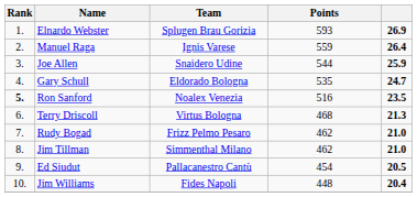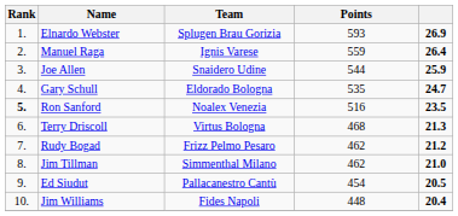 <table class="wikitable" style="text-align: center;">
 <tr>
 <th>Rank</th>
 <th width=180>Name</th>
 <th width=180>Team</th>
 <th width=180>Points</th>
 <th width=40></th>
 </tr>
 <tr>
 <td>1.</td>
 <td align="left"> <a href='#'>Elnardo Webster</a></td>
 <td><a href='#'>Splugen Brau Gorizia</a></td>
 <td>593</td>
 <td><strong>26.9</strong></td>
 </tr>
 <tr>
 <td>2.</td>
 <td align="left"> <a href='#'>Manuel Raga</a></td>
 <td><a href='#'>Ignis Varese</a></td>
 <td>559</td>
 <td><strong>26.4</strong></td>
 </tr>
 <tr>
 <td>3.</td>
 <td align="left"> <a href='#'>Joe Allen</a></td>
 <td><a href='#'>Snaidero Udine</a></td>
 <td>544</td>
 <td><strong>25.9</strong></td>
 </tr>
 <tr>
 <td>4.</td>
 <td align="left"> <a href='#'>Gary Schull</a></td>
 <td><a href='#'>Eldorado Bologna</a></td>
 <td>535</td>
 <td><strong>24.7</strong></td>
 </tr>
 <tr>
 <td><strong>5.</strong></td>
 <td align="left"> <a href='#'>Ron Sanford</a></td>
 <td><a href='#'>Noalex Venezia</a></td>
 <td>516</td>
 <td><strong>23.5</strong></td>
 </tr>
 <tr>
 <td>6.</td>
 <td align="left"> <a href='#'>Terry Driscoll</a></td>
 <td><a href='#'>Virtus Bologna</a></td>
 <td>468</td>
 <td><strong>21.3</strong></td>
 </tr>
 <tr>
 <td>7.</td>
 <td align="left"> <a href='#'>Rudy Bogad</a></td>
 <td><a href='#'>Frizz Pelmo Pesaro</a></td>
 <td>462</td>
-<td><strong>21.0</strong></td>
+<td><strong>21.2</strong></td>
 </tr>
 <tr>
 <td>8.</td>
 <td align="left"> <a href='#'>Jim Tillman</a></td>
 <td><a href='#'>Simmenthal Milano</a></td>
 <td>462</td>
 <td><strong>21.0</strong></td>
 </tr>
 <tr>
 <td>9.</td>
 <td align="left"> <a href='#'>Ed Siudut</a></td>
 <td><a href='#'>Pallacanestro Cantù</a></td>
 <td>454</td>
 <td><strong>20.5</strong></td>
 </tr>
 <tr>
 <td>10.</td>
 <td align="left"> <a href='#'>Jim Williams</a></td>
 <td><a href='#'>Fides Napoli</a></td>
 <td>448</td>
 <td><strong>20.4</strong></td>
 </tr>
 <tr>
 </tr>
 </table>
